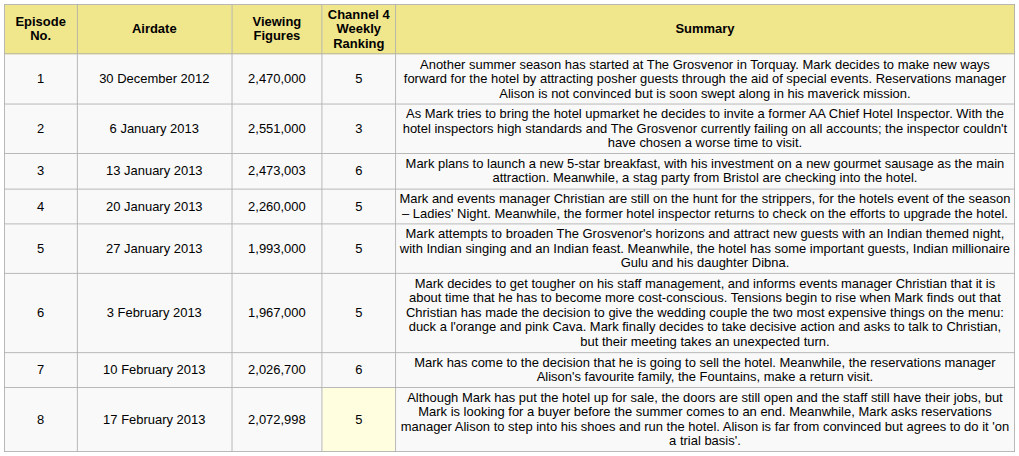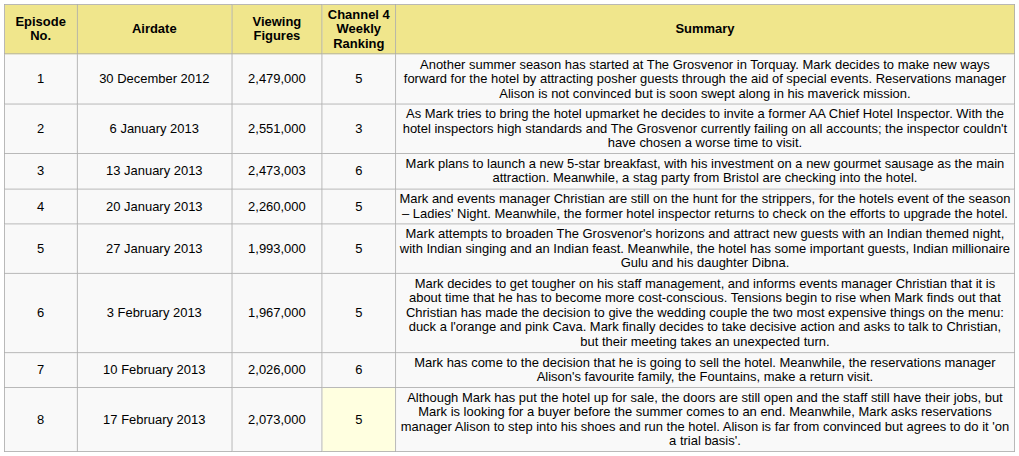 <table class="wikitable" style="text-align:center;">
 <tr>
 <th style="width: 3%; background:#F0E68C;">Episode<br>No.</th>
 <th style="width: 10%; background:#F0E68C;">Airdate</th>
 <th style="width: 5%; background:#F0E68C;">Viewing<br>Figures </th>
 <th style="width: 3%; background:#F0E68C;">Channel 4<br>Weekly<br>Ranking</th>
 <th style="width: 40%; background:#F0E68C;">Summary</th>
 </tr>
 <tr>
 <td>1</td>
 <td>30 December 2012</td>
-<td>2,470,000</td>
+<td>2,479,000</td>
 <td>5</td>
 <td>Another summer season has started at The Grosvenor in Torquay. Mark decides to make new ways forward for the hotel by attracting posher guests through the aid of special events. Reservations manager Alison is not convinced but is soon swept along in his maverick mission.</td>
 </tr>
 <tr>
 <td>2</td>
 <td>6 January 2013</td>
 <td>2,551,000</td>
 <td>3</td>
 <td>As Mark tries to bring the hotel upmarket he decides to invite a former AA Chief Hotel Inspector. With the hotel inspectors high standards and The Grosvenor currently failing on all accounts; the inspector couldn't have chosen a worse time to visit.</td>
 </tr>
 <tr>
 <td>3</td>
 <td>13 January 2013</td>
 <td>2,473,003</td>
 <td>6</td>
 <td>Mark plans to launch a new 5-star breakfast, with his investment on a new gourmet sausage as the main attraction. Meanwhile, a stag party from Bristol are checking into the hotel.</td>
 </tr>
 <tr>
 <td>4</td>
 <td>20 January 2013</td>
 <td>2,260,000</td>
 <td>5</td>
 <td>Mark and events manager Christian are still on the hunt for the strippers, for the hotels event of the season – Ladies' Night. Meanwhile, the former hotel inspector returns to check on the efforts to upgrade the hotel.</td>
 </tr>
 <tr>
 <td>5</td>
 <td>27 January 2013</td>
 <td>1,993,000</td>
 <td>5</td>
 <td>Mark attempts to broaden The Grosvenor's horizons and attract new guests with an Indian themed night, with Indian singing and an Indian feast. Meanwhile, the hotel has some important guests, Indian millionaire Gulu and his daughter Dibna.</td>
 </tr>
 <tr>
 <td>6</td>
 <td>3 February 2013</td>
 <td>1,967,000</td>
 <td>5</td>
 <td>Mark decides to get tougher on his staff management, and informs events manager Christian that it is about time that he has to become more cost-conscious. Tensions begin to rise when Mark finds out that Christian has made the decision to give the wedding couple the two most expensive things on the menu: duck a l'orange and pink Cava. Mark finally decides to take decisive action and asks to talk to Christian, but their meeting takes an unexpected turn.</td>
 </tr>
 <tr>
 <td>7</td>
 <td>10 February 2013</td>
-<td>2,026,700</td>
+<td>2,026,000</td>
 <td>6</td>
 <td>Mark has come to the decision that he is going to sell the hotel. Meanwhile, the reservations manager Alison's favourite family, the Fountains, make a return visit.</td>
 </tr>
 <tr>
 <td>8</td>
 <td>17 February 2013</td>
-<td>2,072,998</td>
+<td>2,073,000</td>
 <td style="background: lightyellow;">5</td>
 <td>Although Mark has put the hotel up for sale, the doors are still open and the staff still have their jobs, but Mark is looking for a buyer before the summer comes to an end. Meanwhile, Mark asks reservations manager Alison to step into his shoes and run the hotel. Alison is far from convinced but agrees to do it 'on a trial basis'.</td>
 </tr>
 </table>
